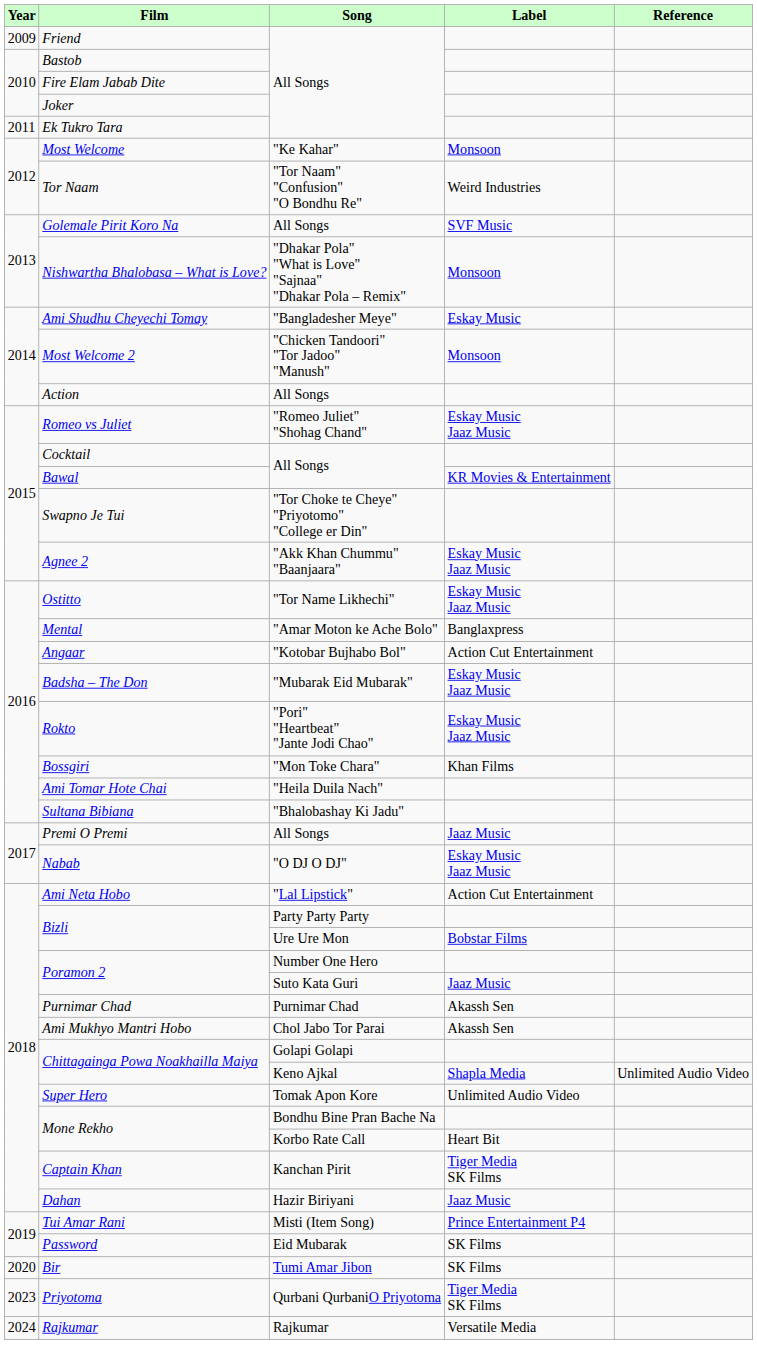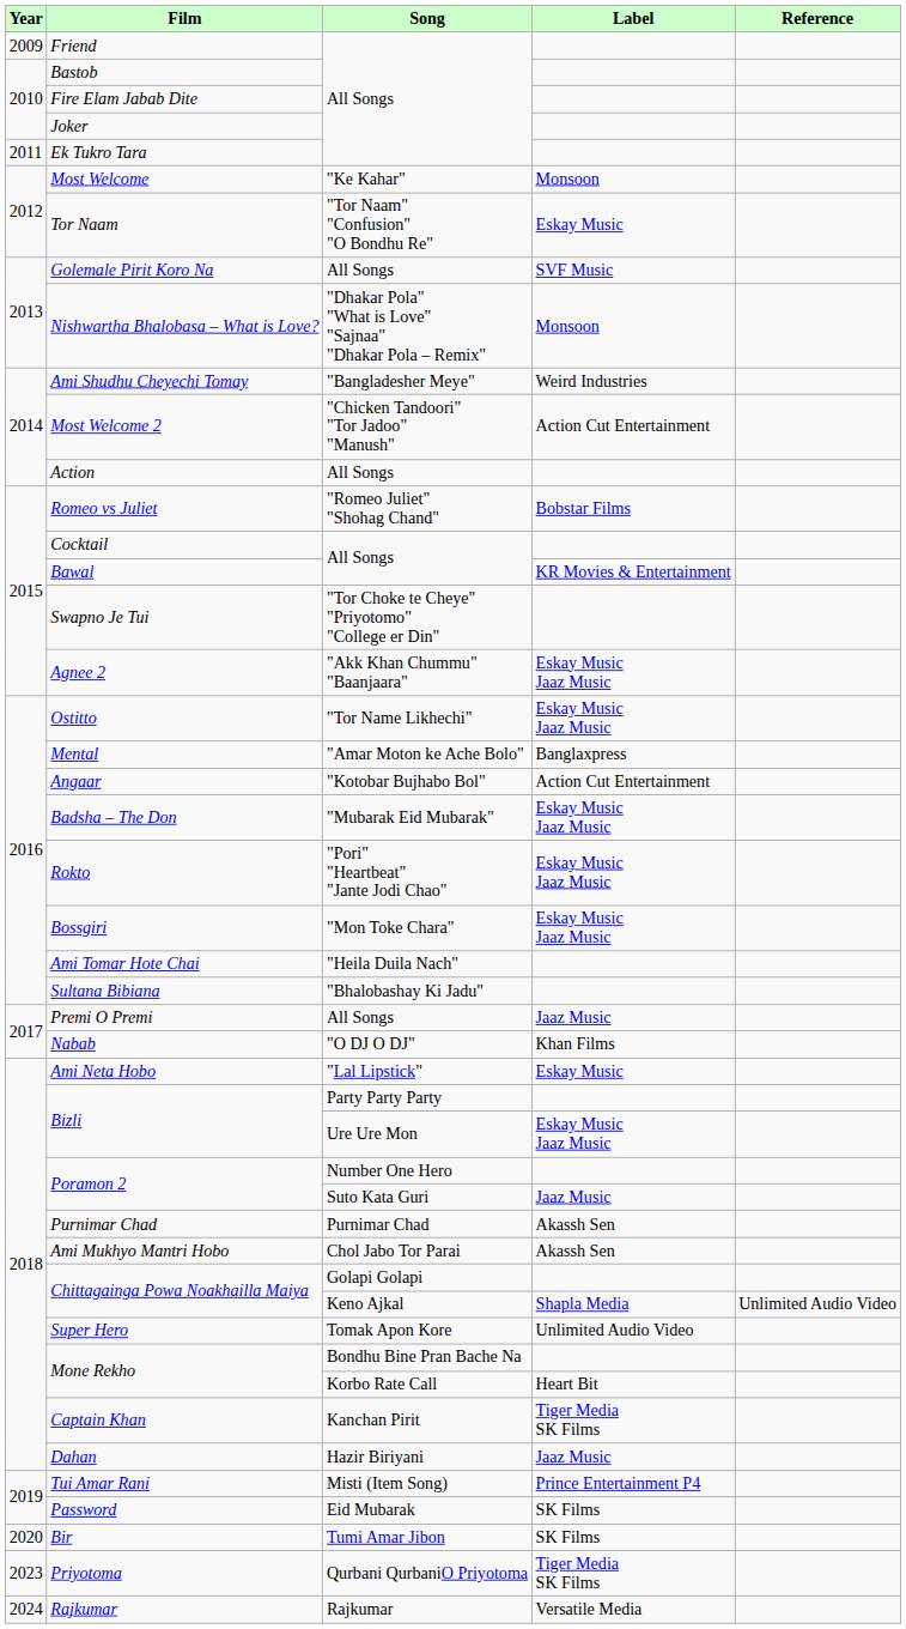 <table class="wikitable sortable">
 <tr>
 <th style="background:#cfc; text-align:center;">Year</th>
 <th style="background:#cfc; text-align:center;">Film</th>
 <th style="background:#cfc; text-align:center;">Song</th>
 <th style="background:#cfc; text-align:center;">Label</th>
 <th style="background:#cfc; text-align:center;">Reference</th>
 </tr>
 <tr>
 <td>2009</td>
 <td><em>Friend</em></td>
 <td rowspan="5">All Songs</td>
 <td></td>
 <td></td>
 </tr>
 <tr>
 <td rowspan="3">2010</td>
 <td><em>Bastob</em></td>
 <td></td>
 <td></td>
 </tr>
 <tr>
 <td><em>Fire Elam Jabab Dite</em></td>
 <td></td>
 <td></td>
 </tr>
 <tr>
 <td><em>Joker</em></td>
 <td></td>
 <td></td>
 </tr>
 <tr>
 <td>2011</td>
 <td><em>Ek Tukro Tara</em></td>
 <td></td>
 <td></td>
 </tr>
 <tr>
 <td rowspan="2">2012</td>
 <td><em><a href='#'>Most Welcome</a></em></td>
 <td>"Ke Kahar"</td>
 <td><a href='#'>Monsoon</a></td>
 <td></td>
 </tr>
 <tr>
 <td><em>Tor Naam</em></td>
 <td>"Tor Naam"<br>"Confusion"<br>"O Bondhu Re"</td>
-<td>Weird Industries</td>
+<td><a href='#'>Eskay Music</a></td>
 <td></td>
 </tr>
 <tr>
 <td rowspan="2">2013</td>
 <td><em><a href='#'>Golemale Pirit Koro Na</a></em></td>
 <td>All Songs</td>
 <td><a href='#'>SVF Music</a></td>
 <td></td>
 </tr>
 <tr>
 <td><a href='#'><em>Nishwartha Bhalobasa – What is Love?</em></a></td>
 <td>"Dhakar Pola"<br>"What is Love"<br>"Sajnaa"<br>"Dhakar Pola – Remix"</td>
 <td><a href='#'>Monsoon</a></td>
 <td></td>
 </tr>
 <tr>
 <td rowspan="3">2014</td>
 <td><em><a href='#'>Ami Shudhu Cheyechi Tomay</a></em></td>
 <td>"Bangladesher Meye"</td>
-<td><a href='#'>Eskay Music</a></td>
+<td>Weird Industries</td>
 <td></td>
 </tr>
 <tr>
 <td><em><a href='#'>Most Welcome 2</a></em></td>
 <td>"Chicken Tandoori"<br>"Tor Jadoo"<br>"Manush"</td>
-<td><a href='#'>Monsoon</a></td>
+<td>Action Cut Entertainment</td>
 <td></td>
 </tr>
 <tr>
 <td><em>Action</em></td>
 <td>All Songs</td>
 <td></td>
 <td></td>
 </tr>
 <tr>
 <td rowspan="5">2015</td>
 <td><em><a href='#'>Romeo vs Juliet</a></em></td>
 <td>"Romeo Juliet"<br>"Shohag Chand"</td>
-<td><a href='#'>Eskay Music</a><br><a href='#'>Jaaz Music</a></td>
+<td><a href='#'>Bobstar Films</a></td>
 <td></td>
 </tr>
 <tr>
 <td><em>Cocktail</em></td>
 <td rowspan="2">All Songs</td>
 <td></td>
 <td></td>
 </tr>
 <tr>
 <td><a href='#'><em>Bawal</em></a></td>
 <td><a href='#'>KR Movies & Entertainment</a></td>
 <td></td>
 </tr>
 <tr>
 <td><em>Swapno Je Tui</em></td>
 <td>"Tor Choke te Cheye"<br>"Priyotomo"<br>"College er Din"</td>
 <td></td>
 <td></td>
 </tr>
 <tr>
 <td><em><a href='#'>Agnee 2</a></em></td>
 <td>"Akk Khan Chummu"<br>"Baanjaara"</td>
 <td><a href='#'>Eskay Music</a><br><a href='#'>Jaaz Music</a></td>
 <td></td>
 </tr>
 <tr>
 <td rowspan="8">2016</td>
 <td><em><a href='#'>Ostitto</a></em></td>
 <td>"Tor Name Likhechi"</td>
 <td><a href='#'>Eskay Music</a><br><a href='#'>Jaaz Music</a></td>
 <td></td>
 </tr>
 <tr>
 <td><a href='#'><em>Mental</em></a></td>
 <td>"Amar Moton ke Ache Bolo"</td>
 <td>Banglaxpress</td>
 <td></td>
 </tr>
 <tr>
 <td><a href='#'><em>Angaar</em></a></td>
 <td>"Kotobar Bujhabo Bol"</td>
 <td>Action Cut Entertainment</td>
 <td></td>
 </tr>
 <tr>
 <td><em><a href='#'>Badsha – The Don</a></em></td>
 <td>"Mubarak Eid Mubarak"</td>
 <td><a href='#'>Eskay Music</a><br><a href='#'>Jaaz Music</a></td>
 <td></td>
 </tr>
 <tr>
 <td><em><a href='#'>Rokto</a></em></td>
 <td>"Pori"<br>"Heartbeat"<br>"Jante Jodi Chao"</td>
 <td><a href='#'>Eskay Music</a><br><a href='#'>Jaaz Music</a></td>
 <td></td>
 </tr>
 <tr>
 <td><em><a href='#'>Bossgiri</a></em></td>
 <td>"Mon Toke Chara"</td>
-<td>Khan Films</td>
+<td><a href='#'>Eskay Music</a><br><a href='#'>Jaaz Music</a></td>
 <td></td>
 </tr>
 <tr>
 <td><em><a href='#'>Ami Tomar Hote Chai</a></em></td>
 <td>"Heila Duila Nach"</td>
 <td></td>
 <td></td>
 </tr>
 <tr>
 <td><em><a href='#'>Sultana Bibiana</a></em></td>
 <td>"Bhalobashay Ki Jadu"</td>
 <td></td>
 <td></td>
 </tr>
 <tr>
 <td rowspan="2">2017</td>
 <td><em>Premi O Premi</em></td>
 <td>All Songs</td>
 <td><a href='#'>Jaaz Music</a></td>
 <td></td>
 </tr>
 <tr>
 <td><em><a href='#'>Nabab</a></em></td>
 <td>"O DJ O DJ"</td>
-<td><a href='#'>Eskay Music</a><br><a href='#'>Jaaz Music</a></td>
+<td>Khan Films</td>
 <td></td>
 </tr>
 <tr>
 <td rowspan="14">2018</td>
 <td><em><a href='#'>Ami Neta Hobo</a></em></td>
 <td>"<a href='#'>Lal Lipstick</a>"</td>
-<td>Action Cut Entertainment</td>
+<td><a href='#'>Eskay Music</a></td>
 <td></td>
 </tr>
 <tr>
 <td rowspan="2"><em><a href='#'>Bizli</a></em></td>
 <td>Party Party Party</td>
 <td></td>
 <td></td>
 </tr>
 <tr>
 <td>Ure Ure Mon</td>
-<td><a href='#'>Bobstar Films</a></td>
+<td><a href='#'>Eskay Music</a><br><a href='#'>Jaaz Music</a></td>
 <td></td>
 </tr>
 <tr>
 <td rowspan="2"><em><a href='#'>Poramon 2</a></em></td>
 <td>Number One Hero</td>
 <td></td>
 <td></td>
 </tr>
 <tr>
 <td>Suto Kata Guri</td>
 <td><a href='#'>Jaaz Music</a></td>
 <td></td>
 </tr>
 <tr>
 <td><em>Purnimar Chad</em></td>
 <td>Purnimar Chad</td>
 <td>Akassh Sen</td>
 <td></td>
 </tr>
 <tr>
 <td><em>Ami Mukhyo Mantri Hobo</em></td>
 <td>Chol Jabo Tor Parai</td>
 <td>Akassh Sen</td>
 <td></td>
 </tr>
 <tr>
 <td rowspan="2"><em><a href='#'>Chittagainga Powa Noakhailla Maiya</a></em></td>
 <td>Golapi Golapi</td>
 <td></td>
 <td></td>
 </tr>
 <tr>
 <td>Keno Ajkal</td>
 <td><a href='#'>Shapla Media</a></td>
 <td>Unlimited Audio Video</td>
 </tr>
 <tr>
 <td><a href='#'><em>Super Hero</em></a></td>
 <td>Tomak Apon Kore</td>
 <td>Unlimited Audio Video</td>
 <td></td>
 </tr>
 <tr>
 <td rowspan="2"><em>Mone Rekho</em></td>
 <td>Bondhu Bine Pran Bache Na</td>
 <td></td>
 <td></td>
 </tr>
 <tr>
 <td>Korbo Rate Call</td>
 <td>Heart Bit</td>
 <td></td>
 </tr>
 <tr>
 <td><a href='#'><em>Captain Khan</em></a></td>
 <td>Kanchan Pirit</td>
 <td><a href='#'>Tiger Media</a><br>SK Films</td>
 <td></td>
 </tr>
 <tr>
 <td><a href='#'><em>Dahan</em></a></td>
 <td>Hazir Biriyani</td>
 <td><a href='#'>Jaaz Music</a></td>
 <td></td>
 </tr>
 <tr>
 <td rowspan="2">2019</td>
 <td><em><a href='#'>Tui Amar Rani</a></em></td>
 <td>Misti (Item Song)</td>
 <td><a href='#'>Prince Entertainment P4</a></td>
 <td></td>
 </tr>
 <tr>
 <td><em><a href='#'>Password</a></em></td>
 <td>Eid Mubarak</td>
 <td>SK Films</td>
 <td></td>
 </tr>
 <tr>
 <td>2020</td>
 <td><em><a href='#'>Bir</a></em></td>
 <td><a href='#'>Tumi Amar Jibon</a></td>
 <td>SK Films</td>
 <td></td>
 </tr>
 <tr>
 <td>2023</td>
 <td><em><a href='#'>Priyotoma</a></em></td>
 <td>Qurbani Qurbani<a href='#'>O Priyotoma</a></td>
 <td><a href='#'>Tiger Media</a><br>SK Films</td>
 <td></td>
 </tr>
 <tr>
 <td>2024</td>
 <td><a href='#'><em>Rajkumar</em></a></td>
 <td>Rajkumar</td>
 <td>Versatile Media</td>
 <td></td>
 </tr>
 </table>
